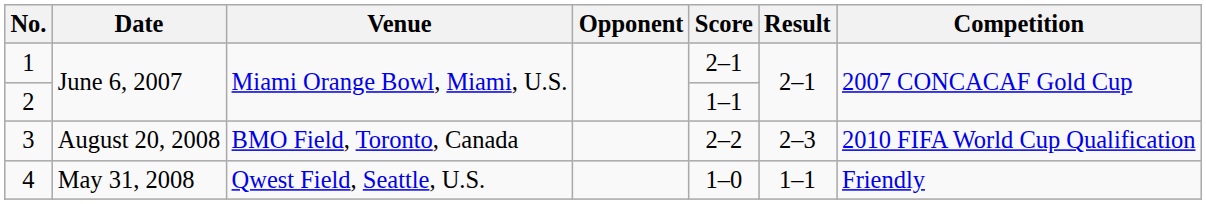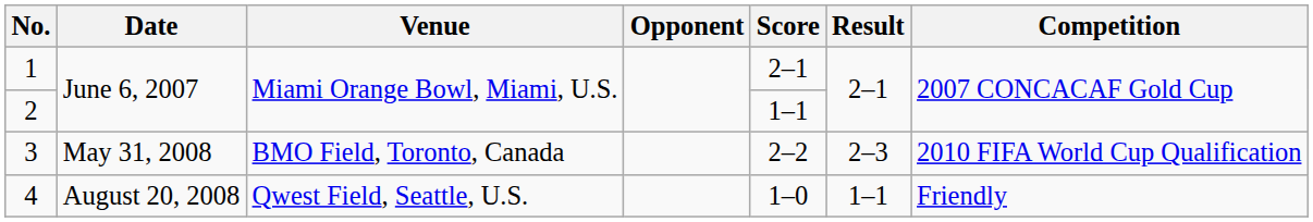 <table class="wikitable sortable">
 <tr>
 <th scope="col">No.</th>
 <th scope="col">Date</th>
 <th scope="col">Venue</th>
 <th scope="col">Opponent</th>
 <th scope="col">Score</th>
 <th scope="col">Result</th>
 <th scope="col">Competition</th>
 </tr>
 <tr>
 <td align="center">1</td>
 <td rowspan="2">June 6, 2007</td>
 <td rowspan="2"><a href='#'>Miami Orange Bowl</a>, <a href='#'>Miami</a>, U.S.</td>
 <td rowspan="2"></td>
 <td align="center">2–1</td>
 <td rowspan="2" align="center">2–1</td>
 <td rowspan="2"><a href='#'>2007 CONCACAF Gold Cup</a></td>
 </tr>
 <tr>
 <td align="center">2</td>
 <td align="center">1–1</td>
 </tr>
 <tr>
 <td align="center">3</td>
-<td>August 20, 2008</td>
+<td>May 31, 2008</td>
 <td><a href='#'>BMO Field</a>, <a href='#'>Toronto</a>, Canada</td>
 <td></td>
 <td align="center">2–2</td>
 <td align="center">2–3</td>
 <td><a href='#'>2010 FIFA World Cup Qualification</a></td>
 </tr>
 <tr>
 <td align="center">4</td>
-<td>May 31, 2008</td>
+<td>August 20, 2008</td>
 <td><a href='#'>Qwest Field</a>, <a href='#'>Seattle</a>, U.S.</td>
 <td></td>
 <td align="center">1–0</td>
 <td align="center">1–1</td>
 <td><a href='#'>Friendly</a></td>
 </tr>
 </table>
